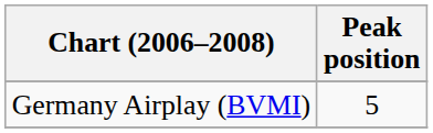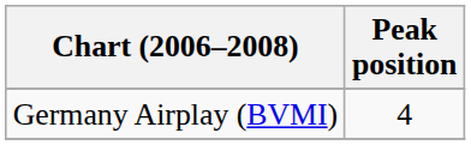 <table class="wikitable sortable">
 <tr>
 <th>Chart (2006–2008)</th>
 <th>Peak<br>position</th>
 </tr>
 <tr>
 </tr>
 <tr>
 </tr>
 <tr>
 </tr>
 <tr>
 </tr>
 <tr>
 </tr>
 <tr>
 </tr>
 <tr>
 </tr>
 <tr>
 </tr>
 <tr>
 </tr>
 <tr>
 <td>Germany Airplay (<a href='#'>BVMI</a>)</td>
-<td align=center>5</td>
+<td align=center>4</td>
 </tr>
 <tr>
 </tr>
 <tr>
 </tr>
 <tr>
 </tr>
 <tr>
 </tr>
 <tr>
 </tr>
 <tr>
 </tr>
 <tr>
 </tr>
 <tr>
 </tr>
 <tr>
 </tr>
 <tr>
 </tr>
 <tr>
 </tr>
 <tr>
 </tr>
 </table>
